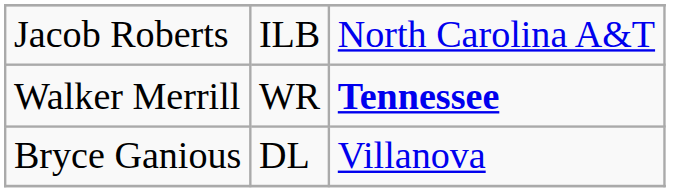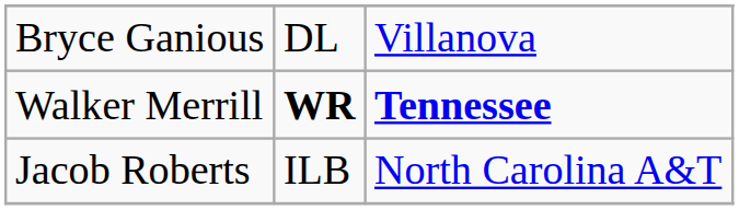 <table class="wikitable">
 <tr>
+</tr>
+<tr>
+<td>Bryce Ganious</td>
+<td>DL</td>
+<td><a href='#'>Villanova</a></td>
+</tr>
+<tr>
+<td>Walker Merrill</td>
+<td><strong>WR</strong></td>
+<td><strong><a href='#'>Tennessee</a></strong></td>
 </tr>
 <tr>
 <td>Jacob Roberts</td>
 <td>ILB</td>
 <td><a href='#'>North Carolina A&T</a></td>
 </tr>
 <tr>
-<td>Walker Merrill</td>
-<td>WR</td>
-<td><strong><a href='#'>Tennessee</a></strong></td>
-</tr>
-<tr>
-<td>Bryce Ganious</td>
-<td>DL</td>
-<td><a href='#'>Villanova</a></td>
-</tr>
-<tr>
 </tr>
 </table>
